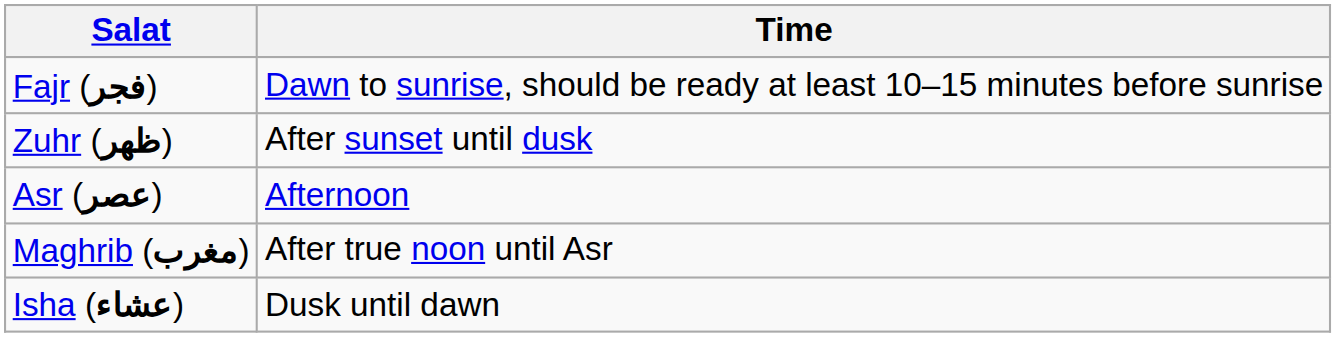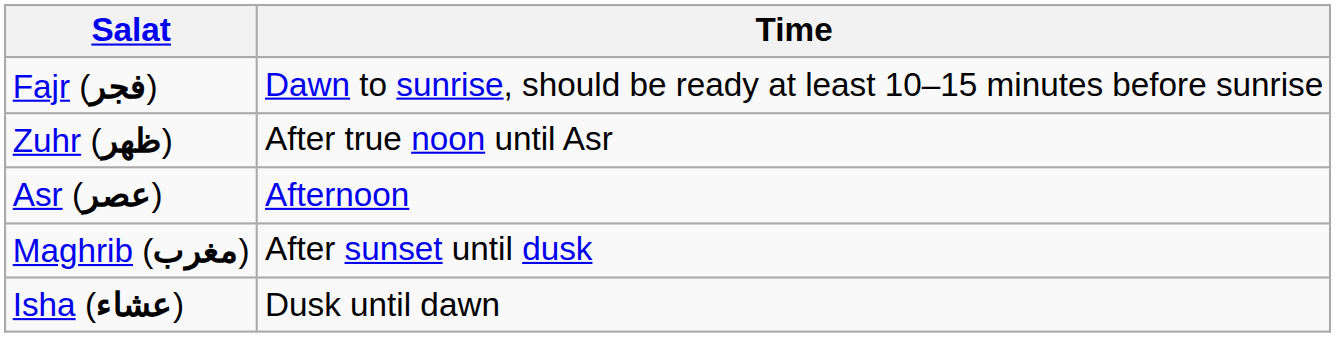 <table class="wikitable">
 <tr>
 <th><a href='#'>Salat</a></th>
 <th>Time</th>
 </tr>
 <tr>
 <td><a href='#'>Fajr</a> (<strong>فجر</strong>)</td>
 <td><a href='#'>Dawn</a> to <a href='#'>sunrise</a>, should be ready at least 10–15 minutes before sunrise</td>
 </tr>
 <tr>
 <td><a href='#'>Zuhr</a> (<strong>ظهر</strong>)</td>
-<td>After <a href='#'>sunset</a> until <a href='#'>dusk</a></td>
+<td>After true <a href='#'>noon</a> until Asr</td>
 </tr>
 <tr>
 <td><a href='#'>Asr</a> (<strong>عصر</strong>)</td>
 <td><a href='#'>Afternoon</a></td>
 </tr>
 <tr>
 <td><a href='#'>Maghrib</a> (<strong>مغرب</strong>)</td>
-<td>After true <a href='#'>noon</a> until Asr</td>
+<td>After <a href='#'>sunset</a> until <a href='#'>dusk</a></td>
 </tr>
 <tr>
 <td><a href='#'>Isha</a> (<strong>عشاء</strong>)</td>
 <td>Dusk until dawn</td>
 </tr>
 </table>
